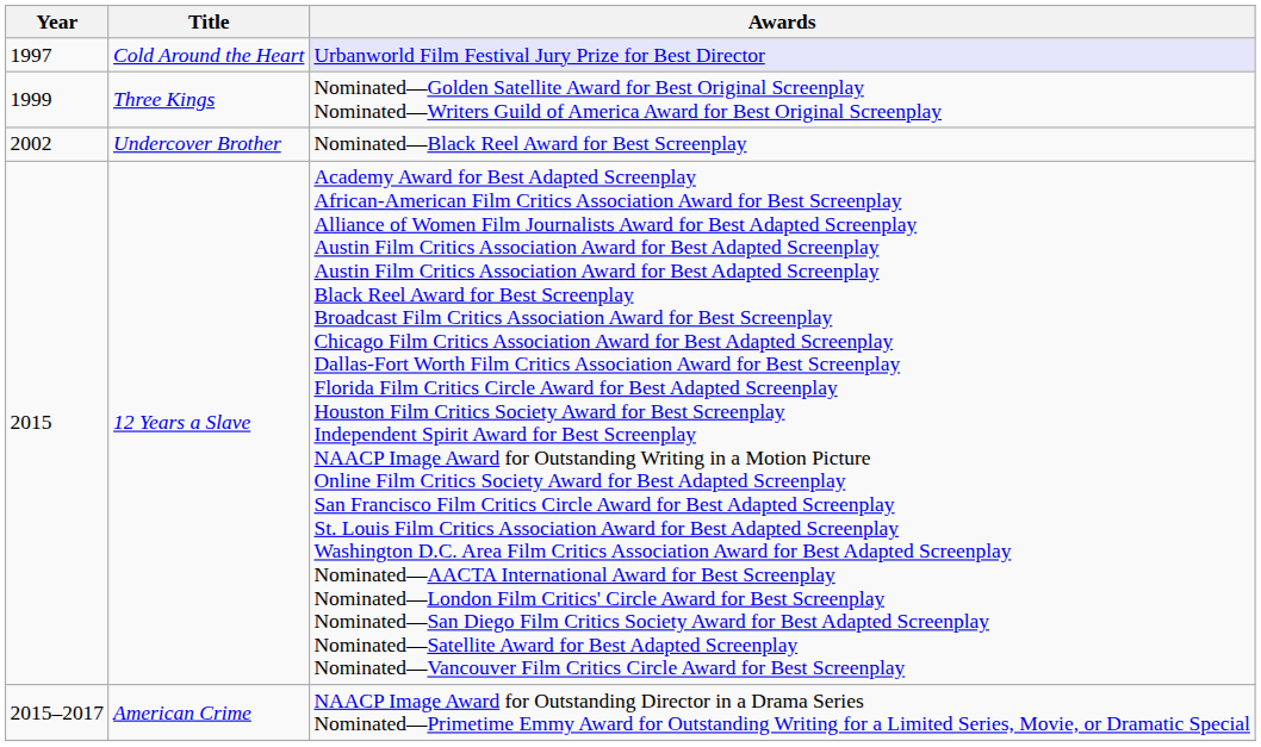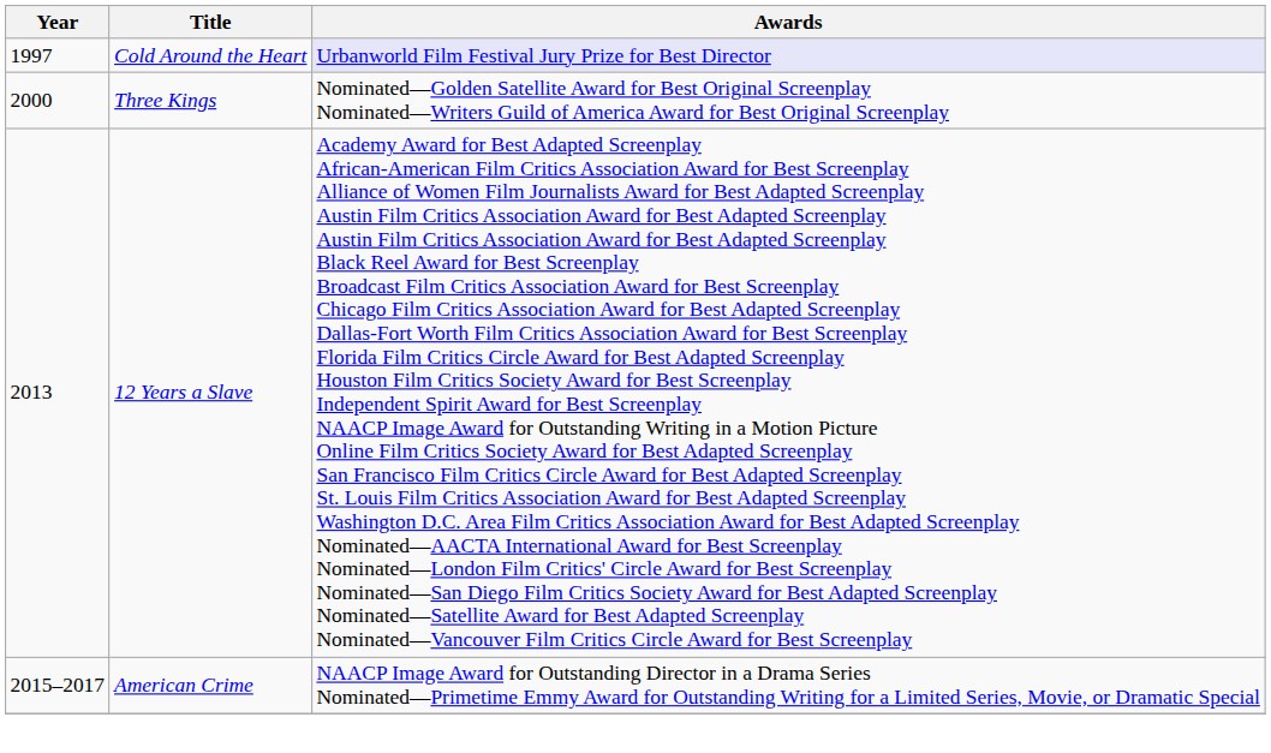 <table class="wikitable">
 <tr>
 <th>Year</th>
 <th>Title</th>
 <th>Awards</th>
 </tr>
 <tr>
 <td>1997</td>
 <td><em><a href='#'>Cold Around the Heart</a></em></td>
 <td style="background: lavender;"><a href='#'>Urbanworld Film Festival Jury Prize for Best Director</a></td>
 </tr>
 <tr>
-<td>1999</td>
+<td>2000</td>
 <td><em><a href='#'>Three Kings</a></em></td>
 <td>Nominated—<a href='#'>Golden Satellite Award for Best Original Screenplay</a>  <br> Nominated—<a href='#'>Writers Guild of America Award for Best Original Screenplay</a> </td>
 </tr>
 <tr>
-<td>2002</td>
-<td><em><a href='#'>Undercover Brother</a></em></td>
-<td>Nominated—<a href='#'>Black Reel Award for Best Screenplay</a></td>
-</tr>
-<tr>
-<td>2015</td>
+<td>2013</td>
 <td><em><a href='#'>12 Years a Slave</a></em></td>
 <td><a href='#'>Academy Award for Best Adapted Screenplay</a><br><a href='#'>African-American Film Critics Association Award for Best Screenplay</a> <br> <a href='#'>Alliance of Women Film Journalists Award for Best Adapted Screenplay</a> <br> <a href='#'>Austin Film Critics Association Award for Best Adapted Screenplay</a> <br> <a href='#'>Austin Film Critics Association Award for Best Adapted Screenplay</a>  <br> <a href='#'>Black Reel Award for Best Screenplay</a> <br> <a href='#'>Broadcast Film Critics Association Award for Best Screenplay</a> <br> <a href='#'>Chicago Film Critics Association Award for Best Adapted Screenplay</a> <br> <a href='#'>Dallas-Fort Worth Film Critics Association Award for Best Screenplay</a> <br> <a href='#'>Florida Film Critics Circle Award for Best Adapted Screenplay</a> <br> <a href='#'>Houston Film Critics Society Award for Best Screenplay</a> <br> <a href='#'>Independent Spirit Award for Best Screenplay</a> <br> <a href='#'>NAACP Image Award</a> for Outstanding Writing in a Motion Picture <br> <a href='#'>Online Film Critics Society Award for Best Adapted Screenplay</a> <br> <a href='#'>San Francisco Film Critics Circle Award for Best Adapted Screenplay</a> <br> <a href='#'>St. Louis Film Critics Association Award for Best Adapted Screenplay</a>  <br> <a href='#'>Washington D.C. Area Film Critics Association Award for Best Adapted Screenplay</a> <br> Nominated—<a href='#'>AACTA International Award for Best Screenplay</a> <br> Nominated—<a href='#'>London Film Critics' Circle Award for Best Screenplay</a> <br> Nominated—<a href='#'>San Diego Film Critics Society Award for Best Adapted Screenplay</a> <br> Nominated—<a href='#'>Satellite Award for Best Adapted Screenplay</a> <br> Nominated—<a href='#'>Vancouver Film Critics Circle Award for Best Screenplay</a></td>
 </tr>
 <tr>
 <td>2015–2017</td>
 <td><em><a href='#'>American Crime</a></em></td>
 <td><a href='#'>NAACP Image Award</a> for Outstanding Director in a Drama Series<br>Nominated—<a href='#'>Primetime Emmy Award for Outstanding Writing for a Limited Series, Movie, or Dramatic Special</a></td>
 </tr>
 <tr>
 </tr>
 </table>
